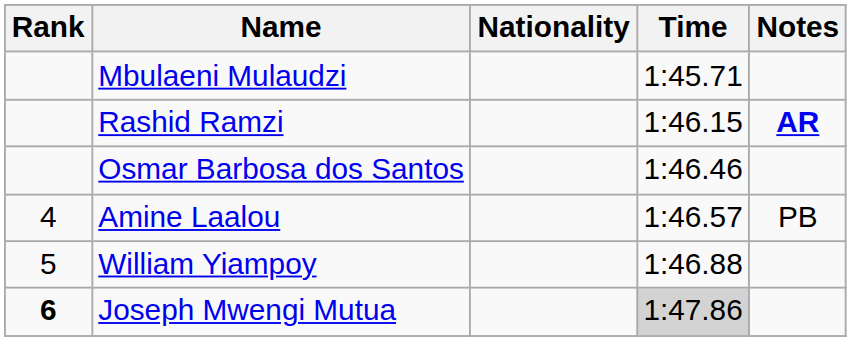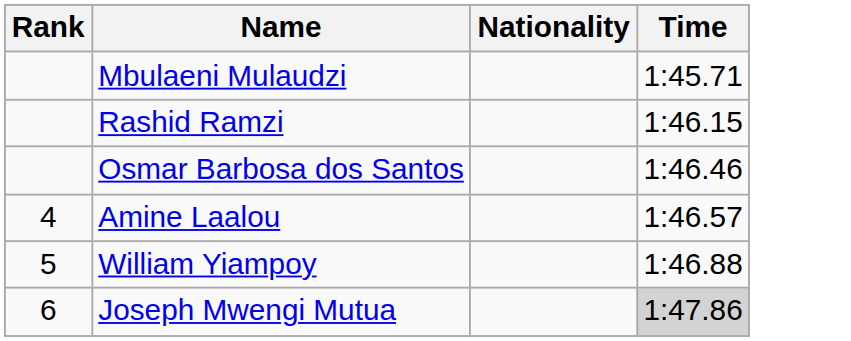 <table class="wikitable sortable" style="text-align:center">
 <tr>
 <th>Rank</th>
 <th>Name</th>
 <th>Nationality</th>
 <th>Time</th>
-<th>Notes</th>
 </tr>
 <tr>
 <td></td>
 <td align="left"><a href='#'>Mbulaeni Mulaudzi</a></td>
 <td align=left></td>
 <td>1:45.71</td>
-<td></td>
 </tr>
 <tr>
 <td></td>
 <td align="left"><a href='#'>Rashid Ramzi</a></td>
 <td align=left></td>
 <td>1:46.15</td>
-<td><strong><a href='#'>AR</a></strong></td>
 </tr>
 <tr>
 <td></td>
 <td align="left"><a href='#'>Osmar Barbosa dos Santos</a></td>
 <td align=left></td>
 <td>1:46.46</td>
-<td></td>
 </tr>
 <tr>
 <td>4</td>
 <td align="left"><a href='#'>Amine Laalou</a></td>
 <td align=left></td>
 <td>1:46.57</td>
-<td>PB</td>
 </tr>
 <tr>
 <td>5</td>
 <td align="left"><a href='#'>William Yiampoy</a></td>
 <td align=left></td>
 <td>1:46.88</td>
-<td></td>
 </tr>
 <tr>
-<td><strong>6</strong></td>
+<td>6</td>
 <td align="left"><a href='#'>Joseph Mwengi Mutua</a></td>
 <td align=left></td>
 <td style="background: lightgrey;">1:47.86</td>
-<td></td>
 </tr>
 </table>
